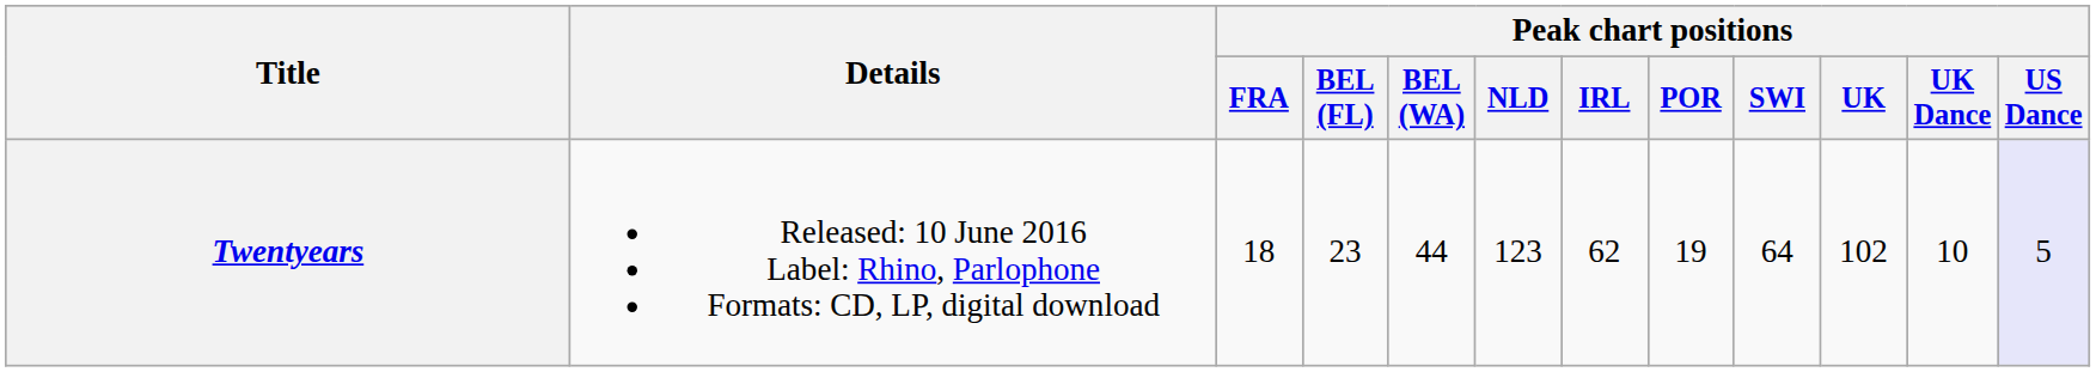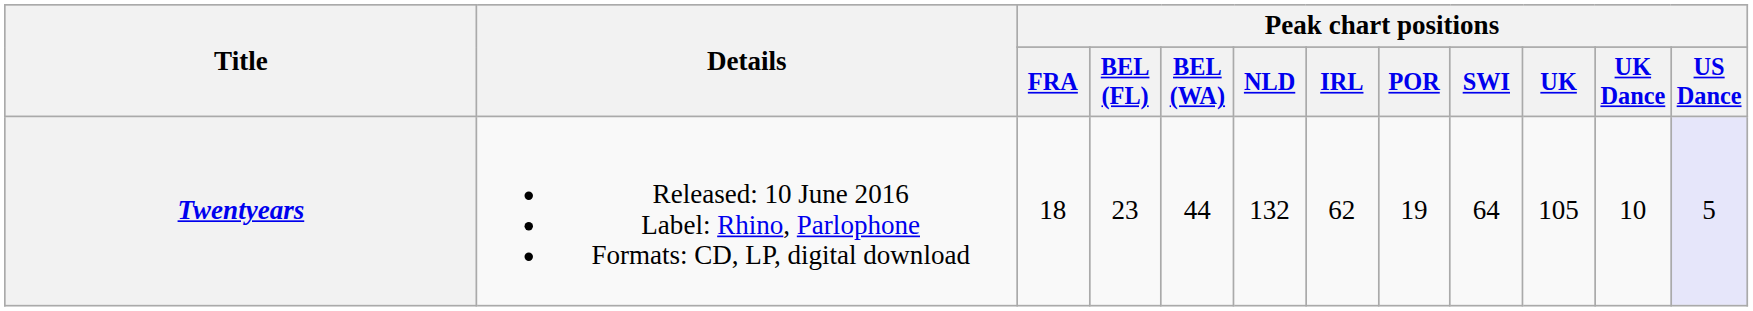 <table class="wikitable plainrowheaders" style="text-align:center;" border="1">
 <tr>
 <th scope="col" rowspan="2" style="width:17em;">Title</th>
 <th scope="col" rowspan="2" style="width:19.5em;">Details</th>
 <th scope="col" colspan="10">Peak chart positions</th>
 </tr>
 <tr>
 <th scope="col" style="width:2.5em;font-size:90%;"><a href='#'>FRA</a><br></th>
 <th scope="col" style="width:2.5em;font-size:90%;"><a href='#'>BEL<br>(FL)</a><br></th>
 <th scope="col" style="width:2.5em;font-size:90%;"><a href='#'>BEL<br>(WA)</a><br></th>
 <th scope="col" style="width:2.5em;font-size:90%;"><a href='#'>NLD</a><br></th>
 <th scope="col" style="width:2.5em;font-size:90%;"><a href='#'>IRL</a><br></th>
 <th scope="col" style="width:2.5em;font-size:90%;"><a href='#'>POR</a><br></th>
 <th scope="col" style="width:2.5em;font-size:90%;"><a href='#'>SWI</a><br></th>
 <th scope="col" style="width:2.5em;font-size:90%;"><a href='#'>UK</a><br></th>
 <th scope="col" style="width:2.5em;font-size:90%;"><a href='#'>UK<br>Dance</a><br></th>
 <th scope="col" style="width:2.5em;font-size:90%;"><a href='#'>US<br>Dance</a><br></th>
 </tr>
 <tr>
 <th scope="row"><em><a href='#'>Twentyears</a></em></th>
 <td><br><ul><li>Released: 10 June 2016</li><li>Label: <a href='#'>Rhino</a>, <a href='#'>Parlophone</a></li><li>Formats: CD, LP, digital download</li></ul></td>
 <td>18</td>
 <td>23</td>
 <td>44</td>
-<td>123</td>
+<td>132</td>
 <td>62</td>
 <td>19</td>
 <td>64</td>
-<td>102</td>
+<td>105</td>
 <td>10</td>
 <td style="background: lavender;">5</td>
 </tr>
 </table>
